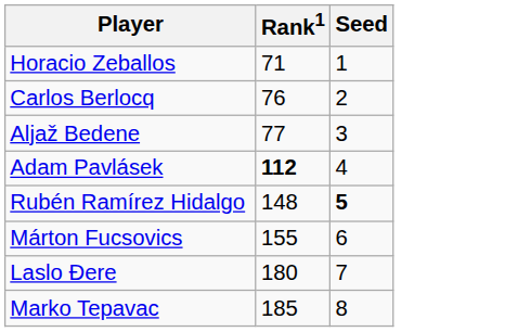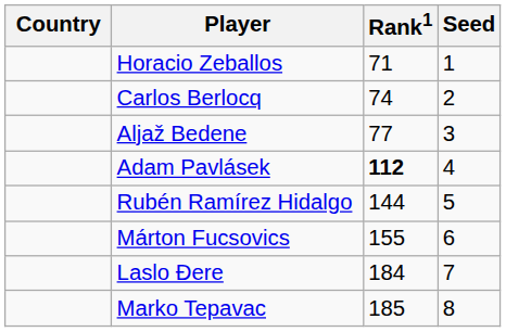 <table class="sortable wikitable">
 <tr>
+<th width="70">Country</th>
 <th width="175">Player</th>
 <th>Rank<sup>1</sup></th>
 <th>Seed</th>
 </tr>
 <tr>
+<td></td>
 <td><a href='#'>Horacio Zeballos</a></td>
 <td>71</td>
 <td>1</td>
 </tr>
 <tr>
+<td></td>
 <td><a href='#'>Carlos Berlocq</a></td>
-<td>76</td>
+<td>74</td>
 <td>2</td>
 </tr>
 <tr>
+<td></td>
 <td><a href='#'>Aljaž Bedene</a></td>
 <td>77</td>
 <td>3</td>
 </tr>
 <tr>
+<td></td>
 <td><a href='#'>Adam Pavlásek</a></td>
 <td><strong>112</strong></td>
 <td>4</td>
 </tr>
 <tr>
+<td></td>
 <td><a href='#'>Rubén Ramírez Hidalgo</a></td>
-<td>148</td>
-<td><strong>5</strong></td>
+<td>144</td>
+<td>5</td>
 </tr>
 <tr>
+<td></td>
 <td><a href='#'>Márton Fucsovics</a></td>
 <td>155</td>
 <td>6</td>
 </tr>
 <tr>
+<td></td>
 <td><a href='#'>Laslo Đere</a></td>
-<td>180</td>
+<td>184</td>
 <td>7</td>
 </tr>
 <tr>
+<td></td>
 <td><a href='#'>Marko Tepavac</a></td>
 <td>185</td>
 <td>8</td>
 </tr>
 </table>
